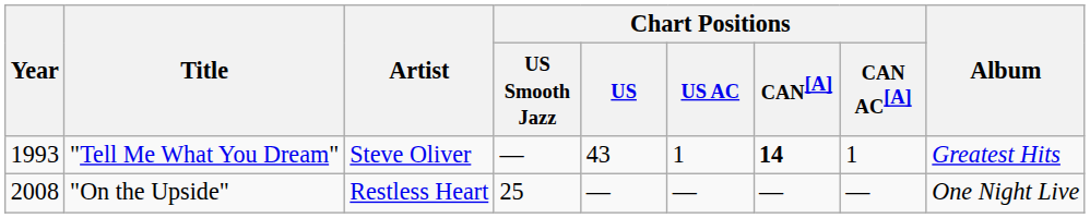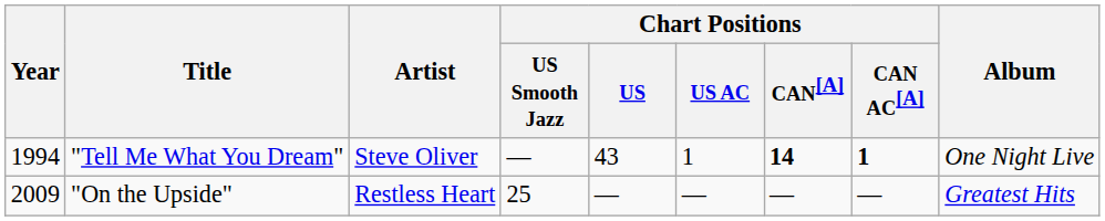 <table class="wikitable">
 <tr>
 <th rowspan="2">Year</th>
 <th rowspan="2">Title</th>
 <th rowspan="2">Artist</th>
 <th colspan="5">Chart Positions</th>
 <th rowspan="2">Album</th>
 </tr>
 <tr>
 <th width="50"><small>US Smooth Jazz</small></th>
 <th width="50"><small><a href='#'>US</a></small></th>
 <th width="50"><small><a href='#'>US AC</a></small></th>
 <th width="50"><small>CAN</small><sup><span></span><a href='#'><strong>[A]</strong></a></sup></th>
 <th width="50"><small>CAN AC</small><sup><span></span><a href='#'><strong>[A]</strong></a></sup></th>
 </tr>
 <tr>
-<td>1993</td>
+<td>1994</td>
 <td>"<a href='#'>Tell Me What You Dream</a>"</td>
 <td><a href='#'>Steve Oliver</a></td>
 <td>—</td>
 <td>43</td>
 <td>1</td>
 <td><strong>14</strong></td>
-<td>1</td>
-<td><em><a href='#'>Greatest Hits</a></em></td>
+<td><strong>1</strong></td>
+<td><em>One Night Live</em></td>
 </tr>
 <tr>
-<td>2008</td>
+<td>2009</td>
 <td>"On the Upside"</td>
 <td><a href='#'>Restless Heart</a></td>
 <td>25</td>
 <td>—</td>
 <td>—</td>
 <td>—</td>
 <td>—</td>
-<td><em>One Night Live</em></td>
+<td><em><a href='#'>Greatest Hits</a></em></td>
 </tr>
 </table>
